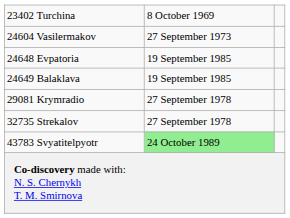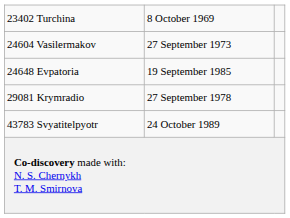 <table class="wikitable" style="font-size: 89%; float: left; width: 26em; margin-right: 1em; height: 275px">
 <tr>
 <td>23402 Turchina</td>
 <td>8 October 1969</td>
 <td></td>
 </tr>
 <tr>
 <td>24604 Vasilermakov</td>
 <td>27 September 1973</td>
 <td></td>
 </tr>
 <tr>
 <td>24648 Evpatoria</td>
 <td>19 September 1985</td>
 <td> </td>
 </tr>
 <tr>
-<td>24649 Balaklava</td>
-<td>19 September 1985</td>
-<td> </td>
-</tr>
-<tr>
 <td>29081 Krymradio</td>
 <td>27 September 1978</td>
 <td></td>
 </tr>
 <tr>
-<td>32735 Strekalov</td>
-<td>27 September 1978</td>
-<td></td>
-</tr>
-<tr>
 <td>43783 Svyatitelpyotr</td>
-<td style="background: lightgreen;">24 October 1989</td>
+<td>24 October 1989</td>
 <td></td>
 </tr>
 <tr>
 <th colspan=3 style="font-weight: normal; text-align: left; padding: 8px 12px;"><strong>Co-discovery</strong> made with:<br> <a href='#'>N. S. Chernykh</a><br> <a href='#'>T. M. Smirnova</a></th>
 </tr>
 </table>
